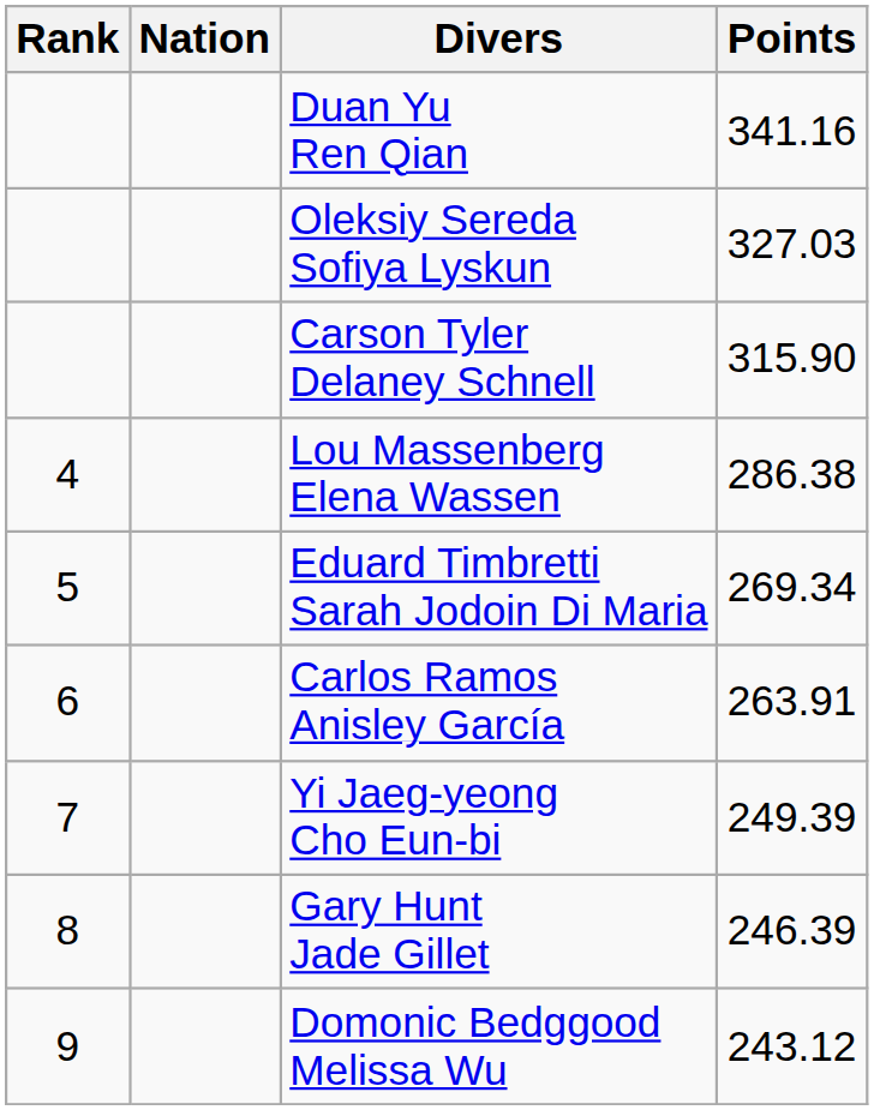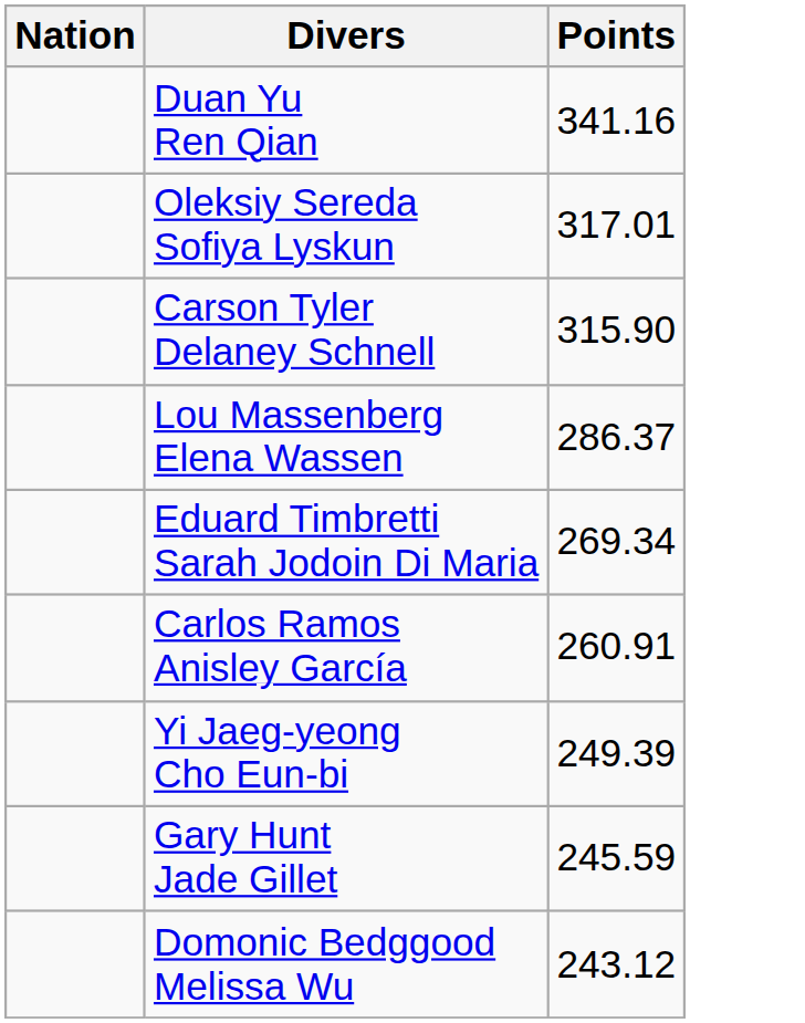 <table class="wikitable sortable" style="text-align:center">
 <tr>
-<th>Rank</th>
 <th>Nation</th>
 <th>Divers</th>
 <th>Points</th>
 </tr>
 <tr>
-<td></td>
 <td align=left></td>
 <td align=left><a href='#'>Duan Yu</a><br><a href='#'>Ren Qian</a></td>
 <td>341.16</td>
 </tr>
 <tr>
-<td></td>
 <td align=left></td>
 <td align=left><a href='#'>Oleksiy Sereda</a><br><a href='#'>Sofiya Lyskun</a></td>
-<td>327.03</td>
+<td>317.01</td>
 </tr>
 <tr>
-<td></td>
 <td align=left></td>
 <td align=left><a href='#'>Carson Tyler</a><br><a href='#'>Delaney Schnell</a></td>
 <td>315.90</td>
 </tr>
 <tr>
-<td>4</td>
 <td align=left></td>
 <td align=left><a href='#'>Lou Massenberg</a><br><a href='#'>Elena Wassen</a></td>
-<td>286.38</td>
+<td>286.37</td>
 </tr>
 <tr>
-<td>5</td>
 <td align=left></td>
 <td align=left><a href='#'>Eduard Timbretti</a><br><a href='#'>Sarah Jodoin Di Maria</a></td>
 <td>269.34</td>
 </tr>
 <tr>
-<td>6</td>
 <td align=left></td>
 <td align=left><a href='#'>Carlos Ramos</a><br><a href='#'>Anisley García</a></td>
-<td>263.91</td>
+<td>260.91</td>
 </tr>
 <tr>
-<td>7</td>
 <td align=left></td>
 <td align=left><a href='#'>Yi Jaeg-yeong</a><br><a href='#'>Cho Eun-bi</a></td>
 <td>249.39</td>
 </tr>
 <tr>
-<td>8</td>
 <td align=left></td>
 <td align=left><a href='#'>Gary Hunt</a><br><a href='#'>Jade Gillet</a></td>
-<td>246.39</td>
+<td>245.59</td>
 </tr>
 <tr>
-<td>9</td>
 <td align=left></td>
 <td align=left><a href='#'>Domonic Bedggood</a><br><a href='#'>Melissa Wu</a></td>
 <td>243.12</td>
 </tr>
 </table>
